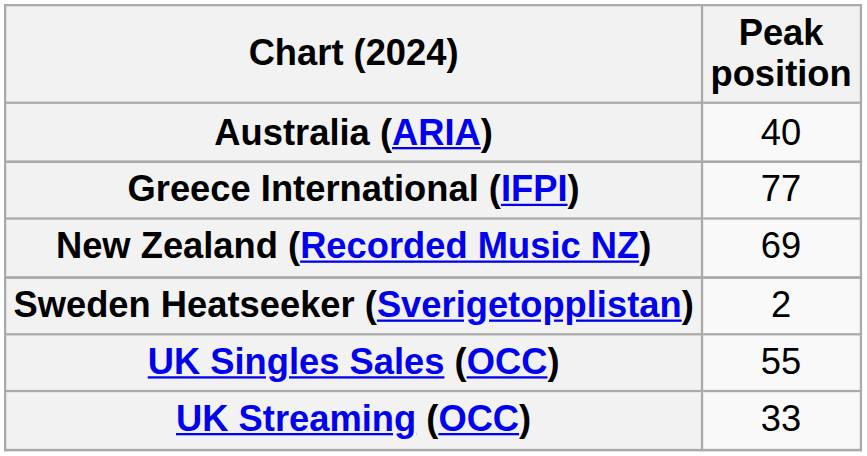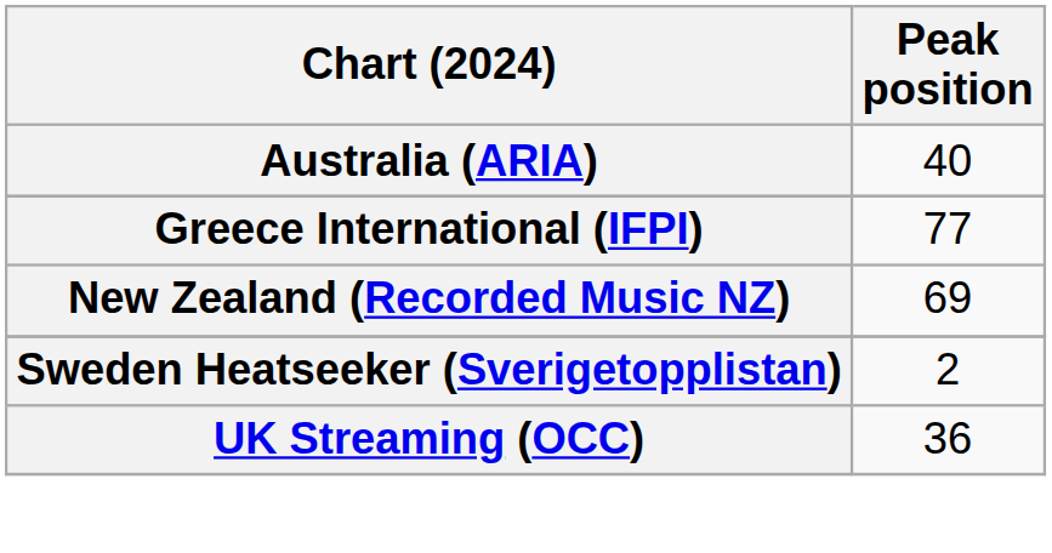 <table class="wikitable sortable plainrowheaders" style="text-align:center">
 <tr>
 <th scope="col">Chart (2024)</th>
 <th scope="col">Peak<br>position</th>
 </tr>
 <tr>
 <th scope="row">Australia (<a href='#'>ARIA</a>)</th>
 <td>40</td>
 </tr>
 <tr>
 </tr>
 <tr>
 </tr>
 <tr>
 <th scope="row">Greece International (<a href='#'>IFPI</a>)</th>
 <td>77</td>
 </tr>
 <tr>
 <th scope="row">New Zealand (<a href='#'>Recorded Music NZ</a>)</th>
 <td>69</td>
 </tr>
 <tr>
 </tr>
 <tr>
 <th scope="row">Sweden Heatseeker (<a href='#'>Sverigetopplistan</a>)</th>
 <td>2</td>
 </tr>
 <tr>
-<th scope="row"><a href='#'>UK Singles Sales</a> (<a href='#'>OCC</a>)</th>
-<td>55</td>
-</tr>
-<tr>
 <th scope="row"><a href='#'>UK Streaming</a> (<a href='#'>OCC</a>)</th>
-<td>33</td>
+<td>36</td>
 </tr>
 <tr>
 </tr>
 </table>
